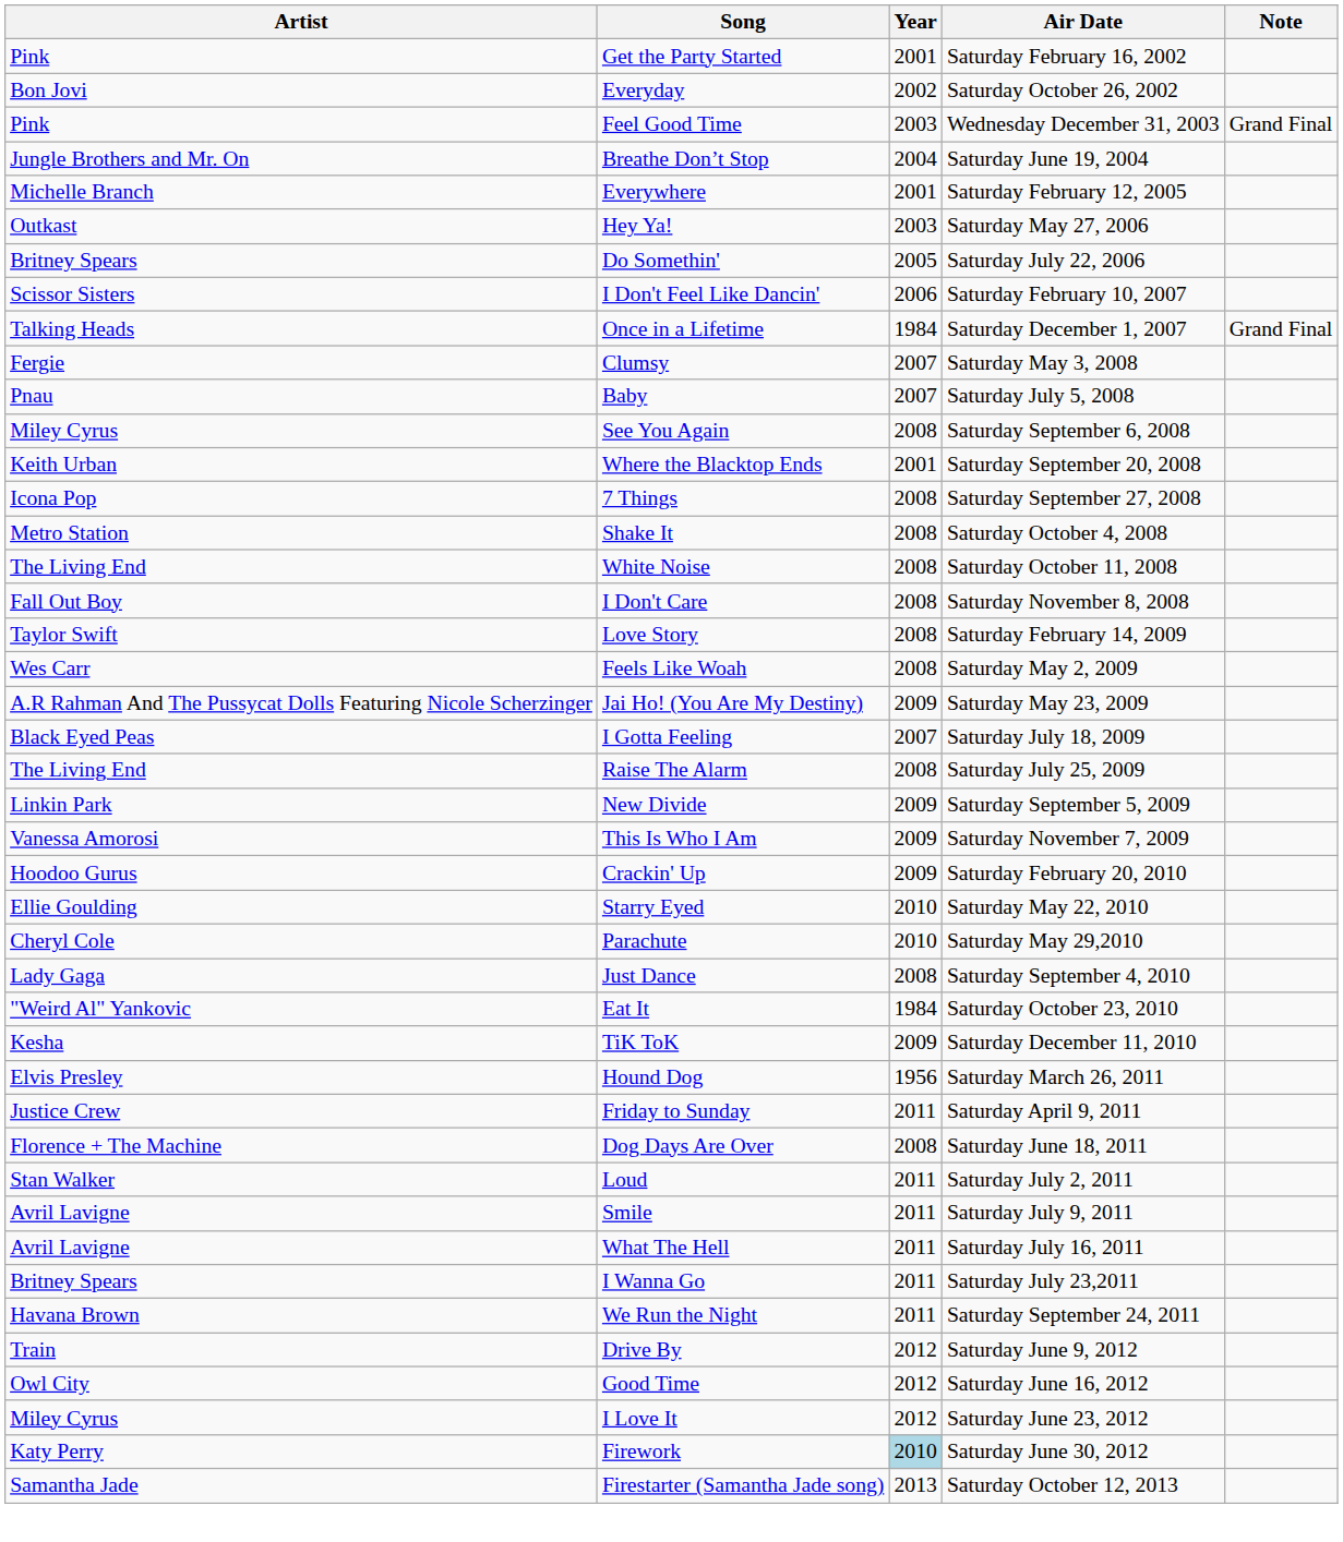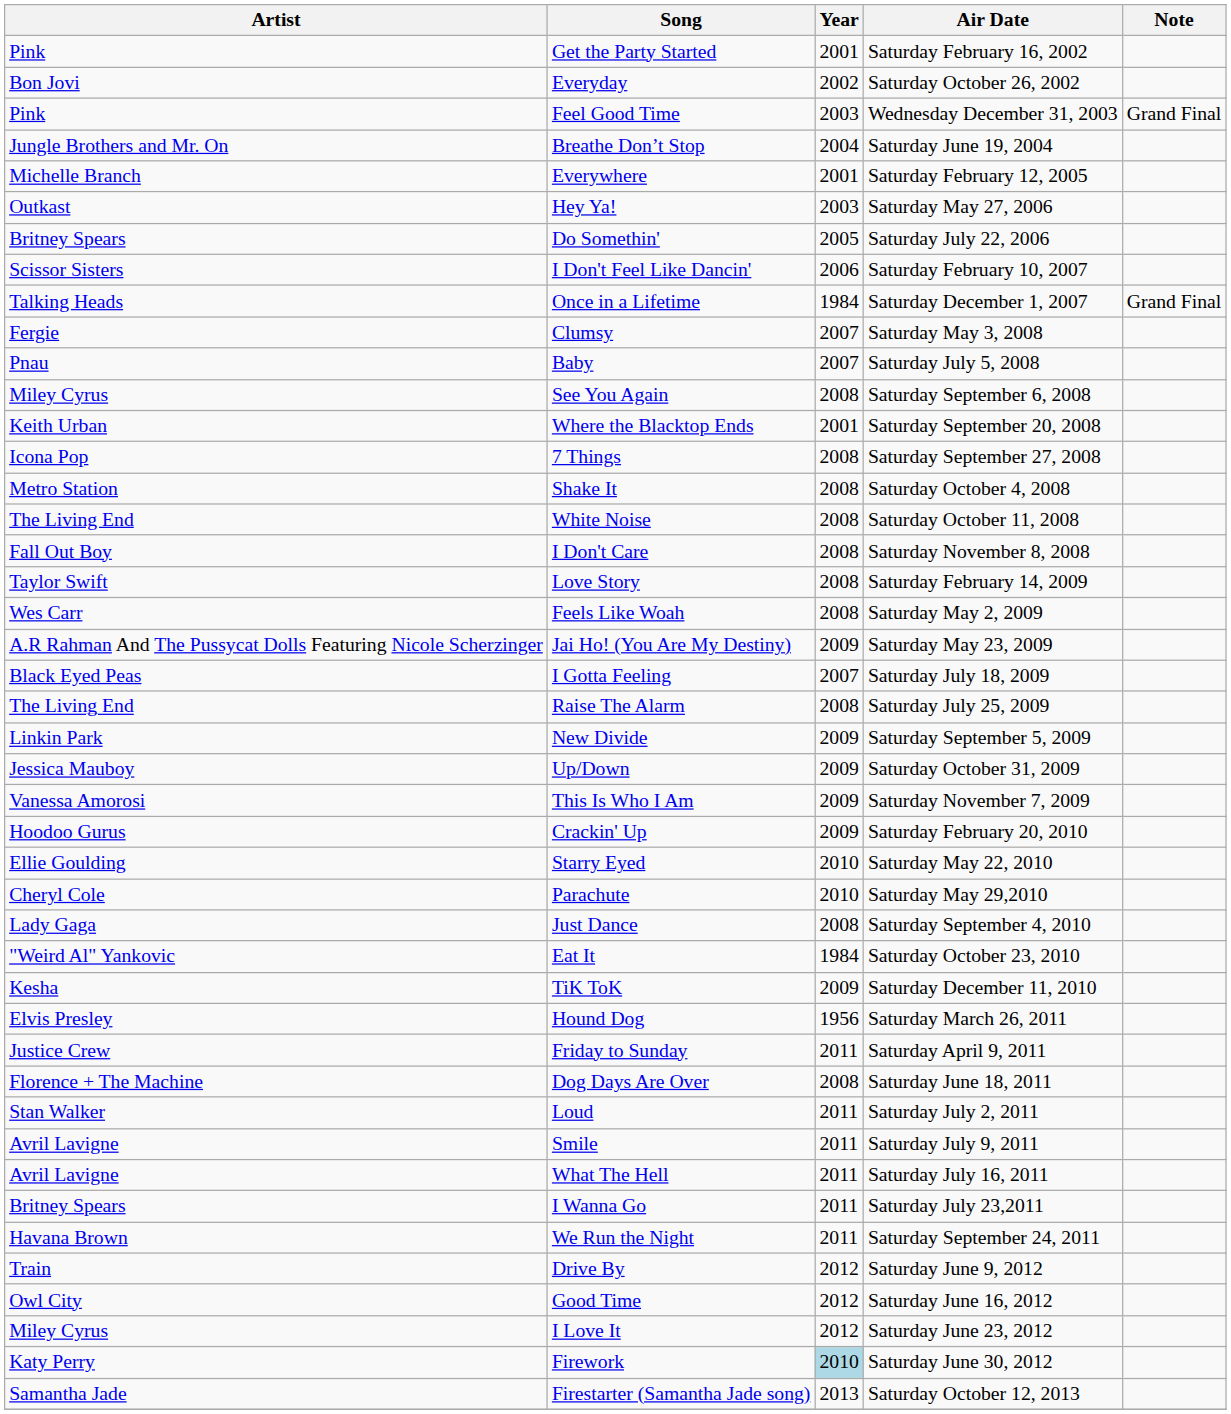 <table class="wikitable sortable">
 <tr>
 <th>Artist</th>
 <th>Song</th>
 <th>Year</th>
 <th>Air Date</th>
 <th>Note</th>
 </tr>
 <tr>
 <td><a href='#'>Pink</a></td>
 <td><a href='#'>Get the Party Started</a></td>
 <td>2001</td>
 <td>Saturday February 16, 2002</td>
 <td></td>
 </tr>
 <tr>
 <td><a href='#'>Bon Jovi</a></td>
 <td><a href='#'>Everyday</a></td>
 <td>2002</td>
 <td>Saturday October 26, 2002</td>
 <td></td>
 </tr>
 <tr>
 <td><a href='#'>Pink</a></td>
 <td><a href='#'>Feel Good Time</a></td>
 <td>2003</td>
 <td>Wednesday December 31, 2003</td>
 <td>Grand Final</td>
 </tr>
 <tr>
 <td><a href='#'> Jungle Brothers and Mr. On</a></td>
 <td><a href='#'>Breathe Don’t Stop</a></td>
 <td>2004</td>
 <td>Saturday June 19, 2004</td>
 <td></td>
 </tr>
 <tr>
 <td><a href='#'>Michelle Branch</a></td>
 <td><a href='#'>Everywhere</a></td>
 <td>2001</td>
 <td>Saturday February 12, 2005</td>
 <td></td>
 </tr>
 <tr>
 <td><a href='#'>Outkast</a></td>
 <td><a href='#'>Hey Ya!</a></td>
 <td>2003</td>
 <td>Saturday May 27, 2006</td>
 <td></td>
 </tr>
 <tr>
 <td><a href='#'>Britney Spears</a></td>
 <td><a href='#'>Do Somethin'</a></td>
 <td>2005</td>
 <td>Saturday July 22, 2006</td>
 <td></td>
 </tr>
 <tr>
 <td><a href='#'>Scissor Sisters</a></td>
 <td><a href='#'>I Don't Feel Like Dancin'</a></td>
 <td>2006</td>
 <td>Saturday February 10, 2007</td>
 </tr>
 <tr>
 <td><a href='#'>Talking Heads</a></td>
 <td><a href='#'>Once in a Lifetime</a></td>
 <td>1984</td>
 <td>Saturday December 1, 2007</td>
 <td>Grand Final</td>
 </tr>
 <tr>
 <td><a href='#'>Fergie</a></td>
 <td><a href='#'>Clumsy</a></td>
 <td>2007</td>
 <td>Saturday May 3, 2008</td>
 <td></td>
 </tr>
 <tr>
 <td><a href='#'>Pnau</a></td>
 <td><a href='#'>Baby</a></td>
 <td>2007</td>
 <td>Saturday July 5, 2008</td>
 <td></td>
 </tr>
 <tr>
 <td><a href='#'>Miley Cyrus</a></td>
 <td><a href='#'>See You Again</a></td>
 <td>2008</td>
 <td>Saturday September 6, 2008</td>
 <td></td>
 </tr>
 <tr>
 <td><a href='#'>Keith Urban</a></td>
 <td><a href='#'>Where the Blacktop Ends</a></td>
 <td>2001</td>
 <td>Saturday September 20, 2008</td>
 <td></td>
 </tr>
 <tr>
 <td><a href='#'>Icona Pop</a></td>
 <td><a href='#'>7 Things</a></td>
 <td>2008</td>
 <td>Saturday September 27, 2008</td>
 <td></td>
 </tr>
 <tr>
 <td><a href='#'>Metro Station</a></td>
 <td><a href='#'>Shake It</a></td>
 <td>2008</td>
 <td>Saturday October 4, 2008</td>
 <td></td>
 </tr>
 <tr>
 <td><a href='#'>The Living End</a></td>
 <td><a href='#'>White Noise</a></td>
 <td>2008</td>
 <td>Saturday October 11, 2008</td>
 <td></td>
 </tr>
 <tr>
 <td><a href='#'>Fall Out Boy</a></td>
 <td><a href='#'>I Don't Care</a></td>
 <td>2008</td>
 <td>Saturday November 8, 2008</td>
 <td></td>
 </tr>
 <tr>
 <td><a href='#'>Taylor Swift</a></td>
 <td><a href='#'>Love Story</a></td>
 <td>2008</td>
 <td>Saturday February 14, 2009</td>
 <td></td>
 </tr>
 <tr>
 <td><a href='#'>Wes Carr</a></td>
 <td><a href='#'>Feels Like Woah</a></td>
 <td>2008</td>
 <td>Saturday May 2, 2009</td>
 <td></td>
 </tr>
 <tr>
 <td><a href='#'>A.R Rahman</a> And <a href='#'>The Pussycat Dolls</a> Featuring <a href='#'>Nicole Scherzinger</a></td>
 <td><a href='#'>Jai Ho! (You Are My Destiny)</a></td>
 <td>2009</td>
 <td>Saturday May 23, 2009</td>
 <td></td>
 </tr>
 <tr>
 <td><a href='#'>Black Eyed Peas</a></td>
 <td><a href='#'>I Gotta Feeling</a></td>
 <td>2007</td>
 <td>Saturday July 18, 2009</td>
 <td></td>
 </tr>
 <tr>
 <td><a href='#'>The Living End</a></td>
 <td><a href='#'>Raise The Alarm</a></td>
 <td>2008</td>
 <td>Saturday July 25, 2009</td>
 <td></td>
 </tr>
 <tr>
 <td><a href='#'>Linkin Park</a></td>
 <td><a href='#'>New Divide</a></td>
 <td>2009</td>
 <td>Saturday September 5, 2009</td>
 <td></td>
 </tr>
 <tr>
+<td><a href='#'>Jessica Mauboy</a></td>
+<td><a href='#'>Up/Down</a></td>
+<td>2009</td>
+<td>Saturday October 31, 2009</td>
+<td></td>
+</tr>
+<tr>
 <td><a href='#'>Vanessa Amorosi</a></td>
 <td><a href='#'>This Is Who I Am</a></td>
 <td>2009</td>
 <td>Saturday November 7, 2009</td>
 <td></td>
 </tr>
 <tr>
 <td><a href='#'>Hoodoo Gurus</a></td>
 <td><a href='#'>Crackin' Up</a></td>
 <td>2009</td>
 <td>Saturday February 20, 2010</td>
 <td></td>
 </tr>
 <tr>
 <td><a href='#'>Ellie Goulding</a></td>
 <td><a href='#'>Starry Eyed</a></td>
 <td>2010</td>
 <td>Saturday May 22, 2010</td>
 <td></td>
 </tr>
 <tr>
 <td><a href='#'>Cheryl Cole</a></td>
 <td><a href='#'>Parachute</a></td>
 <td>2010</td>
 <td>Saturday May 29,2010</td>
 </tr>
 <tr>
 <td><a href='#'>Lady Gaga</a></td>
 <td><a href='#'>Just Dance</a></td>
 <td>2008</td>
 <td>Saturday September 4, 2010</td>
 <td></td>
 </tr>
 <tr>
 <td><a href='#'>"Weird Al" Yankovic</a></td>
 <td><a href='#'>Eat It</a></td>
 <td>1984</td>
 <td>Saturday October 23, 2010</td>
 <td></td>
 </tr>
 <tr>
 <td><a href='#'>Kesha</a></td>
 <td><a href='#'>TiK ToK</a></td>
 <td>2009</td>
 <td>Saturday December 11, 2010</td>
 <td></td>
 </tr>
 <tr>
 <td><a href='#'>Elvis Presley</a></td>
 <td><a href='#'>Hound Dog</a></td>
 <td>1956</td>
 <td>Saturday March 26, 2011</td>
 <td></td>
 </tr>
 <tr>
 <td><a href='#'>Justice Crew</a></td>
 <td><a href='#'>Friday to Sunday</a></td>
 <td>2011</td>
 <td>Saturday April 9, 2011</td>
 <td></td>
 </tr>
 <tr>
 <td><a href='#'>Florence + The Machine</a></td>
 <td><a href='#'>Dog Days Are Over</a></td>
 <td>2008</td>
 <td>Saturday June 18, 2011</td>
 <td></td>
 </tr>
 <tr>
 <td><a href='#'>Stan Walker</a></td>
 <td><a href='#'>Loud</a></td>
 <td>2011</td>
 <td>Saturday July 2, 2011</td>
 <td></td>
 </tr>
 <tr>
 <td><a href='#'>Avril Lavigne</a></td>
 <td><a href='#'>Smile</a></td>
 <td>2011</td>
 <td>Saturday July 9, 2011</td>
 <td></td>
 </tr>
 <tr>
 <td><a href='#'>Avril Lavigne</a></td>
 <td><a href='#'>What The Hell</a></td>
 <td>2011</td>
 <td>Saturday July 16, 2011</td>
 <td></td>
 </tr>
 <tr>
 <td><a href='#'>Britney Spears</a></td>
 <td><a href='#'>I Wanna Go</a></td>
 <td>2011</td>
 <td>Saturday July 23,2011</td>
 </tr>
 <tr>
 <td><a href='#'>Havana Brown</a></td>
 <td><a href='#'>We Run the Night</a></td>
 <td>2011</td>
 <td>Saturday September 24, 2011</td>
 <td></td>
 </tr>
 <tr>
 <td><a href='#'>Train</a></td>
 <td><a href='#'>Drive By</a></td>
 <td>2012</td>
 <td>Saturday June 9, 2012</td>
 <td></td>
 </tr>
 <tr>
 <td><a href='#'>Owl City</a></td>
 <td><a href='#'>Good Time</a></td>
 <td>2012</td>
 <td>Saturday June 16, 2012</td>
 <td></td>
 </tr>
 <tr>
 <td><a href='#'>Miley Cyrus</a></td>
 <td><a href='#'>I Love It</a></td>
 <td>2012</td>
 <td>Saturday June 23, 2012</td>
 <td></td>
 </tr>
 <tr>
 <td><a href='#'>Katy Perry</a></td>
 <td><a href='#'>Firework</a></td>
 <td style="background: lightblue;">2010</td>
 <td>Saturday June 30, 2012</td>
 <td></td>
 </tr>
 <tr>
 <td><a href='#'>Samantha Jade</a></td>
 <td><a href='#'>Firestarter (Samantha Jade song)</a></td>
 <td>2013</td>
 <td>Saturday October 12, 2013</td>
 <td></td>
 </tr>
 <tr>
 </tr>
 </table>
